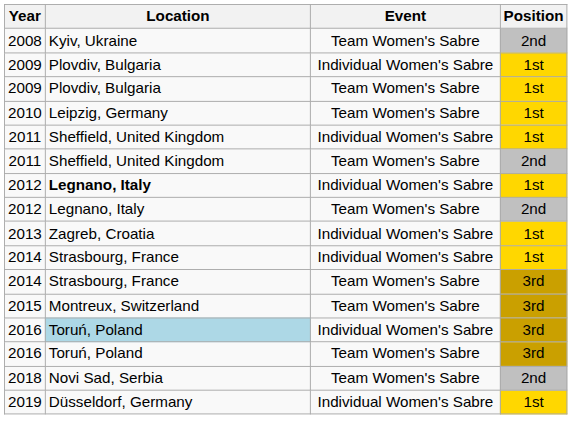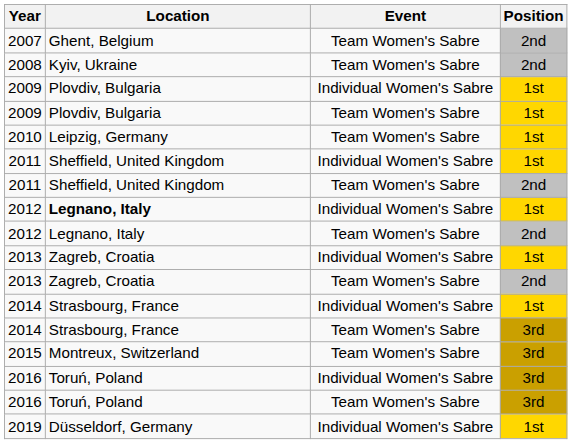 <table class="wikitable" style="text-align:center;">
 <tr>
 <th>Year</th>
 <th style="width:17em">Location</th>
 <th style="width:12em">Event</th>
 <th>Position</th>
+</tr>
+<tr>
+<td>2007</td>
+<td rowspan="1" align="left"> Ghent, Belgium</td>
+<td>Team Women's Sabre</td>
+<td bgcolor="silver">2nd</td>
 </tr>
 <tr>
 <td>2008</td>
 <td rowspan="1" align="left"> Kyiv, Ukraine</td>
 <td>Team Women's Sabre</td>
 <td bgcolor="silver">2nd</td>
 </tr>
 <tr>
 <td>2009</td>
 <td rowspan="1" align="left"> Plovdiv, Bulgaria</td>
 <td>Individual Women's Sabre</td>
 <td bgcolor="gold">1st</td>
 </tr>
 <tr>
 <td rowspan="1">2009</td>
 <td rowspan="1" align="left"> Plovdiv, Bulgaria</td>
 <td>Team Women's Sabre</td>
 <td bgcolor="gold">1st</td>
 </tr>
 <tr>
 <td>2010</td>
 <td rowspan="1" align="left"> Leipzig, Germany</td>
 <td>Team Women's Sabre</td>
 <td bgcolor="gold">1st</td>
 </tr>
 <tr>
 <td>2011</td>
 <td rowspan="1" align="left"> Sheffield, United Kingdom</td>
 <td>Individual Women's Sabre</td>
 <td bgcolor="gold">1st</td>
 </tr>
 <tr>
 <td>2011</td>
 <td rowspan="1" align="left"> Sheffield, United Kingdom</td>
 <td>Team Women's Sabre</td>
 <td bgcolor="silver">2nd</td>
 </tr>
 <tr>
 <td>2012</td>
 <td rowspan="1" align="left"><strong> Legnano, Italy</strong></td>
 <td>Individual Women's Sabre</td>
 <td bgcolor="gold">1st</td>
 </tr>
 <tr>
 <td>2012</td>
 <td rowspan="1" align="left"> Legnano, Italy</td>
 <td>Team Women's Sabre</td>
 <td bgcolor="silver">2nd</td>
 </tr>
 <tr>
 <td>2013</td>
 <td rowspan="1" align="left"> Zagreb, Croatia</td>
 <td>Individual Women's Sabre</td>
 <td bgcolor="gold">1st</td>
 </tr>
 <tr>
+<td>2013</td>
+<td rowspan="1" align="left"> Zagreb, Croatia</td>
+<td>Team Women's Sabre</td>
+<td bgcolor="silver">2nd</td>
+</tr>
+<tr>
 <td>2014</td>
 <td rowspan="1" align="left"> Strasbourg, France</td>
 <td>Individual Women's Sabre</td>
 <td bgcolor="gold">1st</td>
 </tr>
 <tr>
 <td>2014</td>
 <td rowspan="1" align="left"> Strasbourg, France</td>
 <td>Team Women's Sabre</td>
 <td bgcolor="caramel">3rd</td>
 </tr>
 <tr>
 <td rowspan="1">2015</td>
 <td rowspan="1" align="left"> Montreux, Switzerland</td>
 <td>Team Women's Sabre</td>
 <td bgcolor="caramel">3rd</td>
 </tr>
 <tr>
 <td>2016</td>
-<td rowspan="1" align="left" style="background: lightblue;"> Toruń, Poland</td>
+<td rowspan="1" align="left"> Toruń, Poland</td>
 <td>Individual Women's Sabre</td>
 <td bgcolor="caramel">3rd</td>
 </tr>
 <tr>
 <td>2016</td>
 <td rowspan="1" align="left"> Toruń, Poland</td>
 <td>Team Women's Sabre</td>
 <td bgcolor="caramel">3rd</td>
 </tr>
 <tr>
-<td>2018</td>
-<td rowspan="1" align="left"> Novi Sad, Serbia</td>
-<td>Team Women's Sabre</td>
-<td bgcolor="silver">2nd</td>
-</tr>
-<tr>
 <td>2019</td>
 <td rowspan="1" align="left"> Düsseldorf, Germany</td>
 <td>Individual Women's Sabre</td>
 <td bgcolor="gold">1st</td>
 </tr>
 </table>
